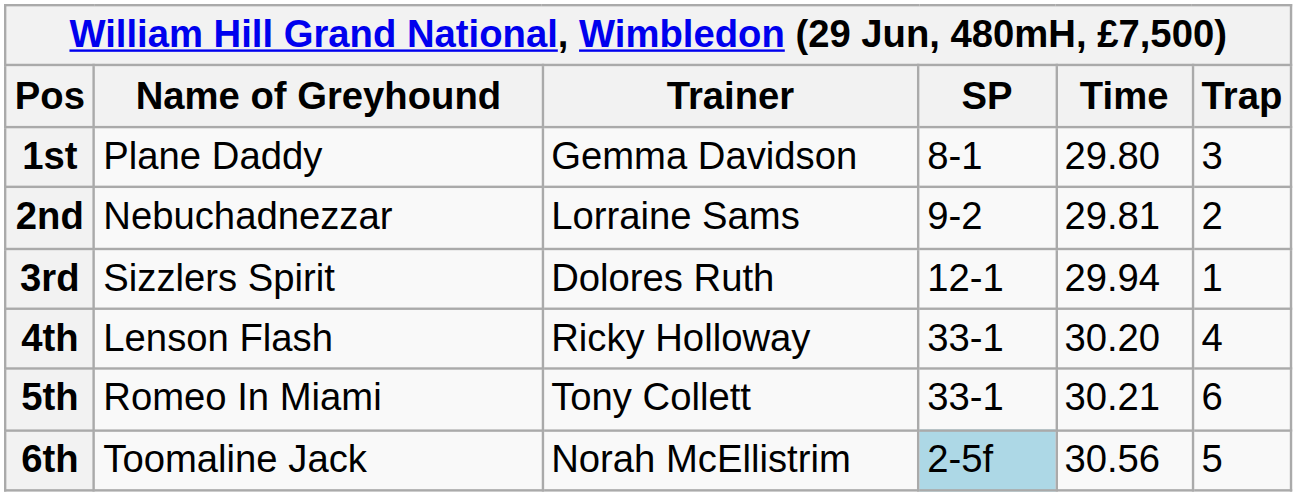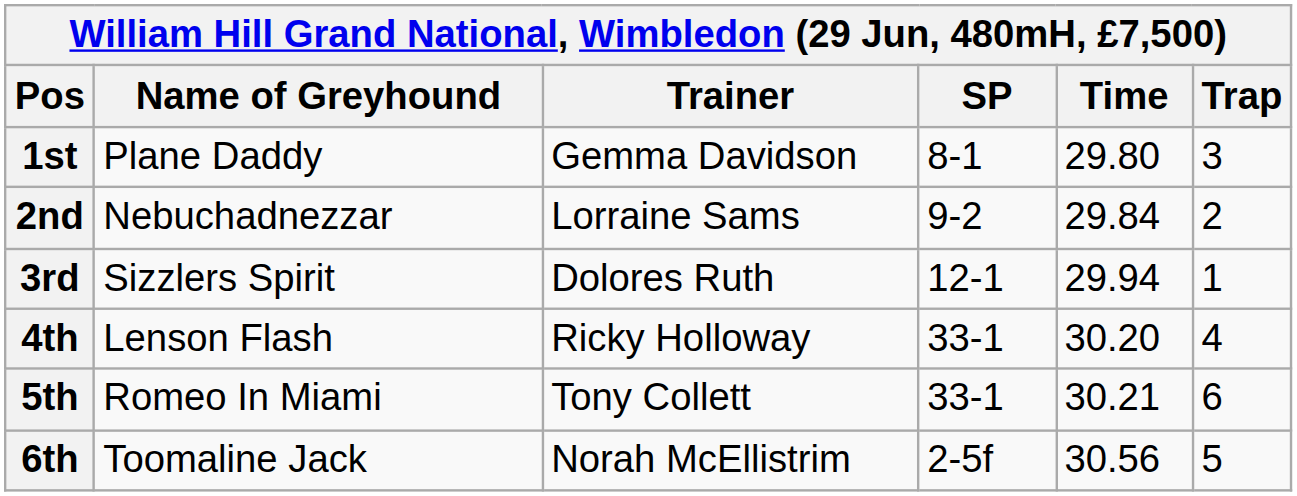 <table class="wikitable">
 <tr>
 <th colspan="6"><a href='#'>William Hill Grand National</a>, <a href='#'>Wimbledon</a> (29 Jun, 480mH, £7,500)</th>
 </tr>
 <tr>
 <th width=30>Pos</th>
 <th width=180>Name of Greyhound</th>
 <th width=150>Trainer</th>
 <th width=50>SP</th>
 <th width=50>Time</th>
 <th width=30>Trap</th>
 </tr>
 <tr>
 <th>1st</th>
 <td>Plane Daddy</td>
 <td>Gemma Davidson</td>
 <td>8-1</td>
 <td>29.80</td>
 <td>3</td>
 </tr>
 <tr>
 <th>2nd</th>
 <td>Nebuchadnezzar</td>
 <td>Lorraine Sams</td>
 <td>9-2</td>
-<td>29.81</td>
+<td>29.84</td>
 <td>2</td>
 </tr>
 <tr>
 <th>3rd</th>
 <td>Sizzlers Spirit</td>
 <td>Dolores Ruth</td>
 <td>12-1</td>
 <td>29.94</td>
 <td>1</td>
 </tr>
 <tr>
 <th>4th</th>
 <td>Lenson Flash</td>
 <td>Ricky Holloway</td>
 <td>33-1</td>
 <td>30.20</td>
 <td>4</td>
 </tr>
 <tr>
 <th>5th</th>
 <td>Romeo In Miami</td>
 <td>Tony Collett</td>
 <td>33-1</td>
 <td>30.21</td>
 <td>6</td>
 </tr>
 <tr>
 <th>6th</th>
 <td>Toomaline Jack</td>
 <td>Norah McEllistrim</td>
-<td style="background: lightblue;">2-5f</td>
+<td>2-5f</td>
 <td>30.56</td>
 <td>5</td>
 </tr>
 </table>
